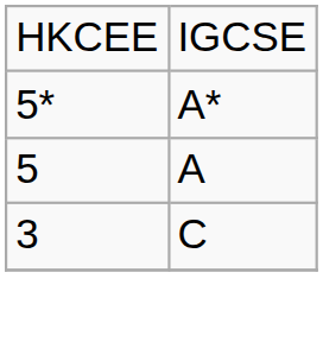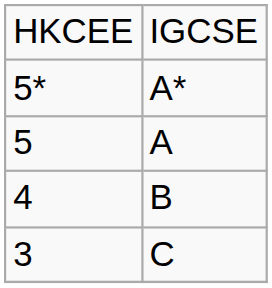 <table class="wikitable">
 <tr>
 <td>HKCEE</td>
 <td>IGCSE</td>
 </tr>
 <tr>
 <td>5*</td>
 <td>A*</td>
 </tr>
 <tr>
 <td>5</td>
 <td>A</td>
 </tr>
 <tr>
+<td>4</td>
+<td>B</td>
+</tr>
+<tr>
 <td>3</td>
 <td>C</td>
 </tr>
 <tr>
 </tr>
 </table>
